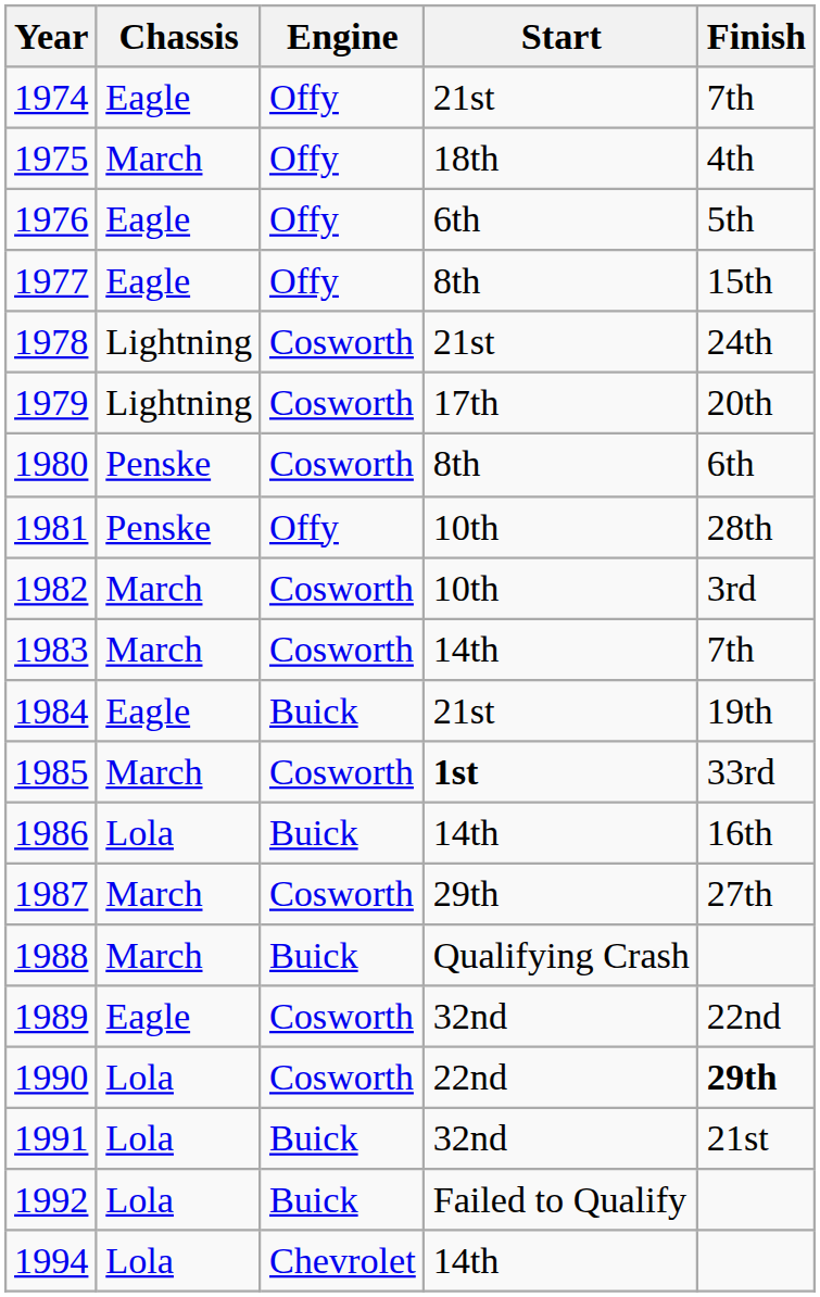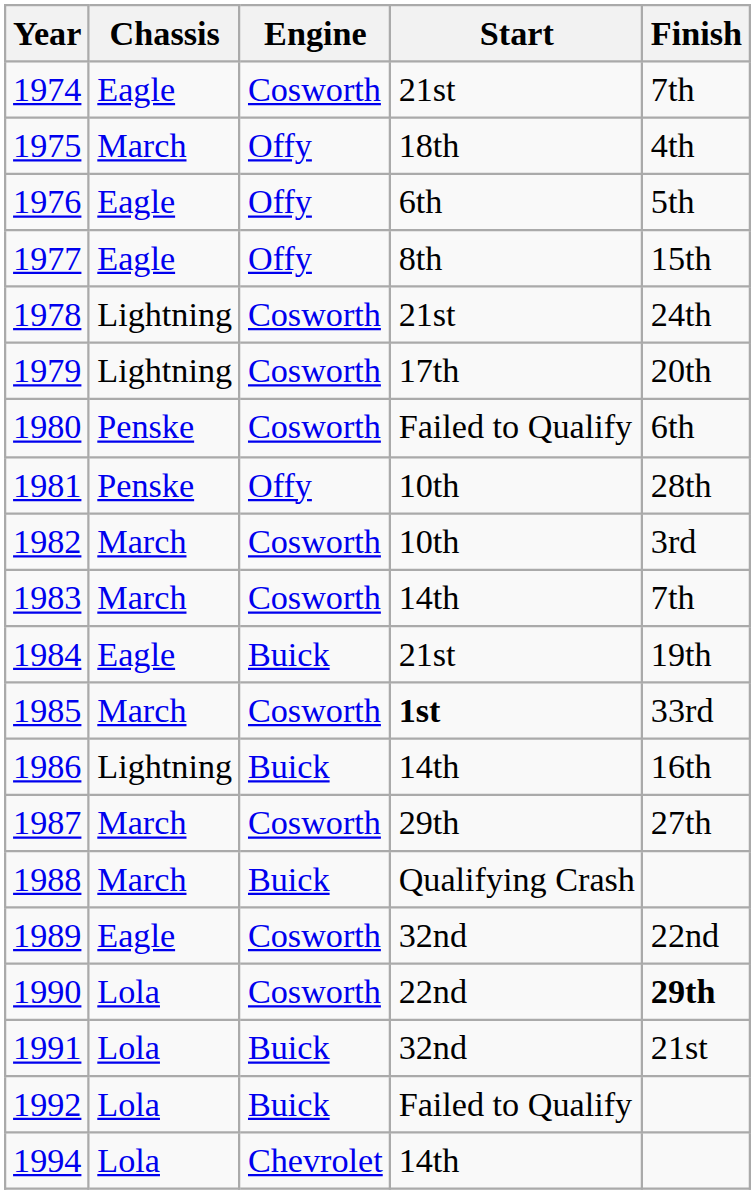 <table class="wikitable" style="font-size: 95%;">
 <tr>
 <th>Year</th>
 <th>Chassis</th>
 <th>Engine</th>
 <th>Start</th>
 <th>Finish</th>
 </tr>
 <tr>
 <td><a href='#'>1974</a></td>
 <td><a href='#'>Eagle</a></td>
-<td><a href='#'>Offy</a></td>
+<td><a href='#'>Cosworth</a></td>
 <td>21st</td>
 <td>7th</td>
 </tr>
 <tr>
 <td><a href='#'>1975</a></td>
 <td><a href='#'>March</a></td>
 <td><a href='#'>Offy</a></td>
 <td>18th</td>
 <td>4th</td>
 </tr>
 <tr>
 <td><a href='#'>1976</a></td>
 <td><a href='#'>Eagle</a></td>
 <td><a href='#'>Offy</a></td>
 <td>6th</td>
 <td>5th</td>
 </tr>
 <tr>
 <td><a href='#'>1977</a></td>
 <td><a href='#'>Eagle</a></td>
 <td><a href='#'>Offy</a></td>
 <td>8th</td>
 <td>15th</td>
 </tr>
 <tr>
 <td><a href='#'>1978</a></td>
 <td>Lightning</td>
 <td><a href='#'>Cosworth</a></td>
 <td>21st</td>
 <td>24th</td>
 </tr>
 <tr>
 <td><a href='#'>1979</a></td>
 <td>Lightning</td>
 <td><a href='#'>Cosworth</a></td>
 <td>17th</td>
 <td>20th</td>
 </tr>
 <tr>
 <td><a href='#'>1980</a></td>
 <td><a href='#'>Penske</a></td>
 <td><a href='#'>Cosworth</a></td>
-<td>8th</td>
+<td>Failed to Qualify</td>
 <td>6th</td>
 </tr>
 <tr>
 <td><a href='#'>1981</a></td>
 <td><a href='#'>Penske</a></td>
 <td><a href='#'>Offy</a></td>
 <td>10th</td>
 <td>28th</td>
 </tr>
 <tr>
 <td><a href='#'>1982</a></td>
 <td><a href='#'>March</a></td>
 <td><a href='#'>Cosworth</a></td>
 <td>10th</td>
 <td>3rd</td>
 </tr>
 <tr>
 <td><a href='#'>1983</a></td>
 <td><a href='#'>March</a></td>
 <td><a href='#'>Cosworth</a></td>
 <td>14th</td>
 <td>7th</td>
 </tr>
 <tr>
 <td><a href='#'>1984</a></td>
 <td><a href='#'>Eagle</a></td>
 <td><a href='#'>Buick</a></td>
 <td>21st</td>
 <td>19th</td>
 </tr>
 <tr>
 <td><a href='#'>1985</a></td>
 <td><a href='#'>March</a></td>
 <td><a href='#'>Cosworth</a></td>
 <td><strong>1st</strong></td>
 <td>33rd</td>
 </tr>
 <tr>
 <td><a href='#'>1986</a></td>
-<td><a href='#'>Lola</a></td>
+<td>Lightning</td>
 <td><a href='#'>Buick</a></td>
 <td>14th</td>
 <td>16th</td>
 </tr>
 <tr>
 <td><a href='#'>1987</a></td>
 <td><a href='#'>March</a></td>
 <td><a href='#'>Cosworth</a></td>
 <td>29th</td>
 <td>27th</td>
 </tr>
 <tr>
 <td><a href='#'>1988</a></td>
 <td><a href='#'>March</a></td>
 <td><a href='#'>Buick</a></td>
 <td>Qualifying Crash</td>
 <td></td>
 </tr>
 <tr>
 <td><a href='#'>1989</a></td>
 <td><a href='#'>Eagle</a></td>
 <td><a href='#'>Cosworth</a></td>
 <td>32nd</td>
 <td>22nd</td>
 </tr>
 <tr>
 <td><a href='#'>1990</a></td>
 <td><a href='#'>Lola</a></td>
 <td><a href='#'>Cosworth</a></td>
 <td>22nd</td>
 <td><strong>29th</strong></td>
 </tr>
 <tr>
 <td><a href='#'>1991</a></td>
 <td><a href='#'>Lola</a></td>
 <td><a href='#'>Buick</a></td>
 <td>32nd</td>
 <td>21st</td>
 </tr>
 <tr>
 <td><a href='#'>1992</a></td>
 <td><a href='#'>Lola</a></td>
 <td><a href='#'>Buick</a></td>
 <td>Failed to Qualify</td>
 <td></td>
 </tr>
 <tr>
 <td><a href='#'>1994</a></td>
 <td><a href='#'>Lola</a></td>
 <td><a href='#'>Chevrolet</a></td>
 <td>14th</td>
 <td></td>
 </tr>
 </table>
